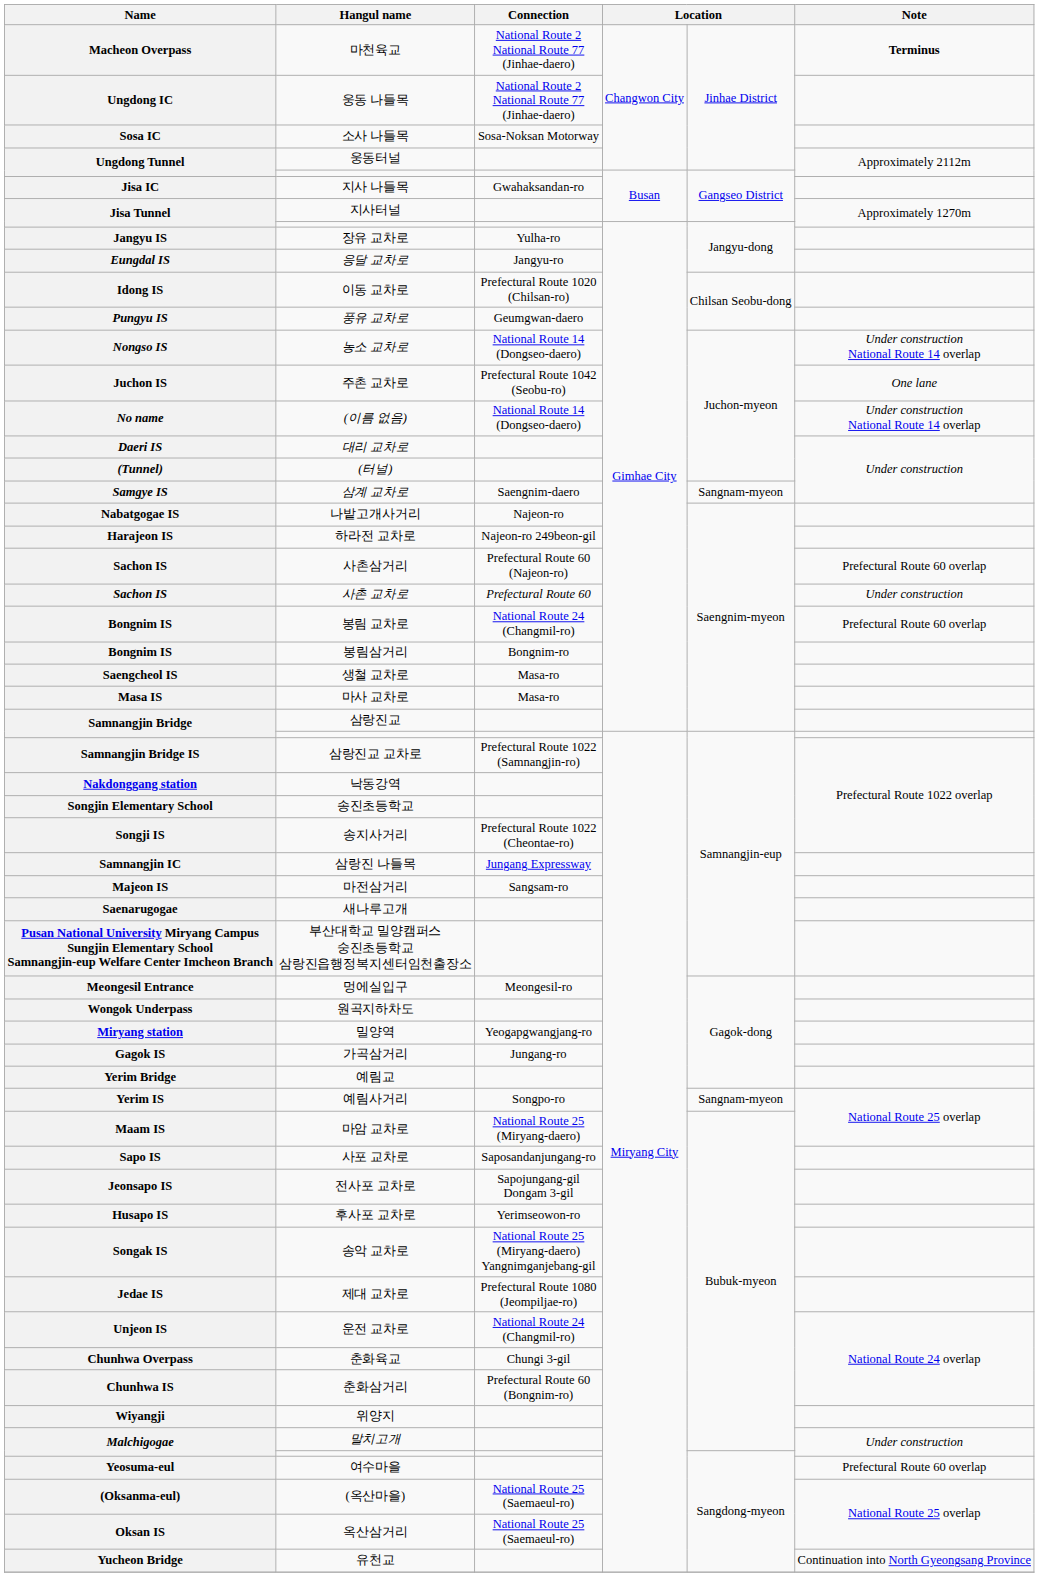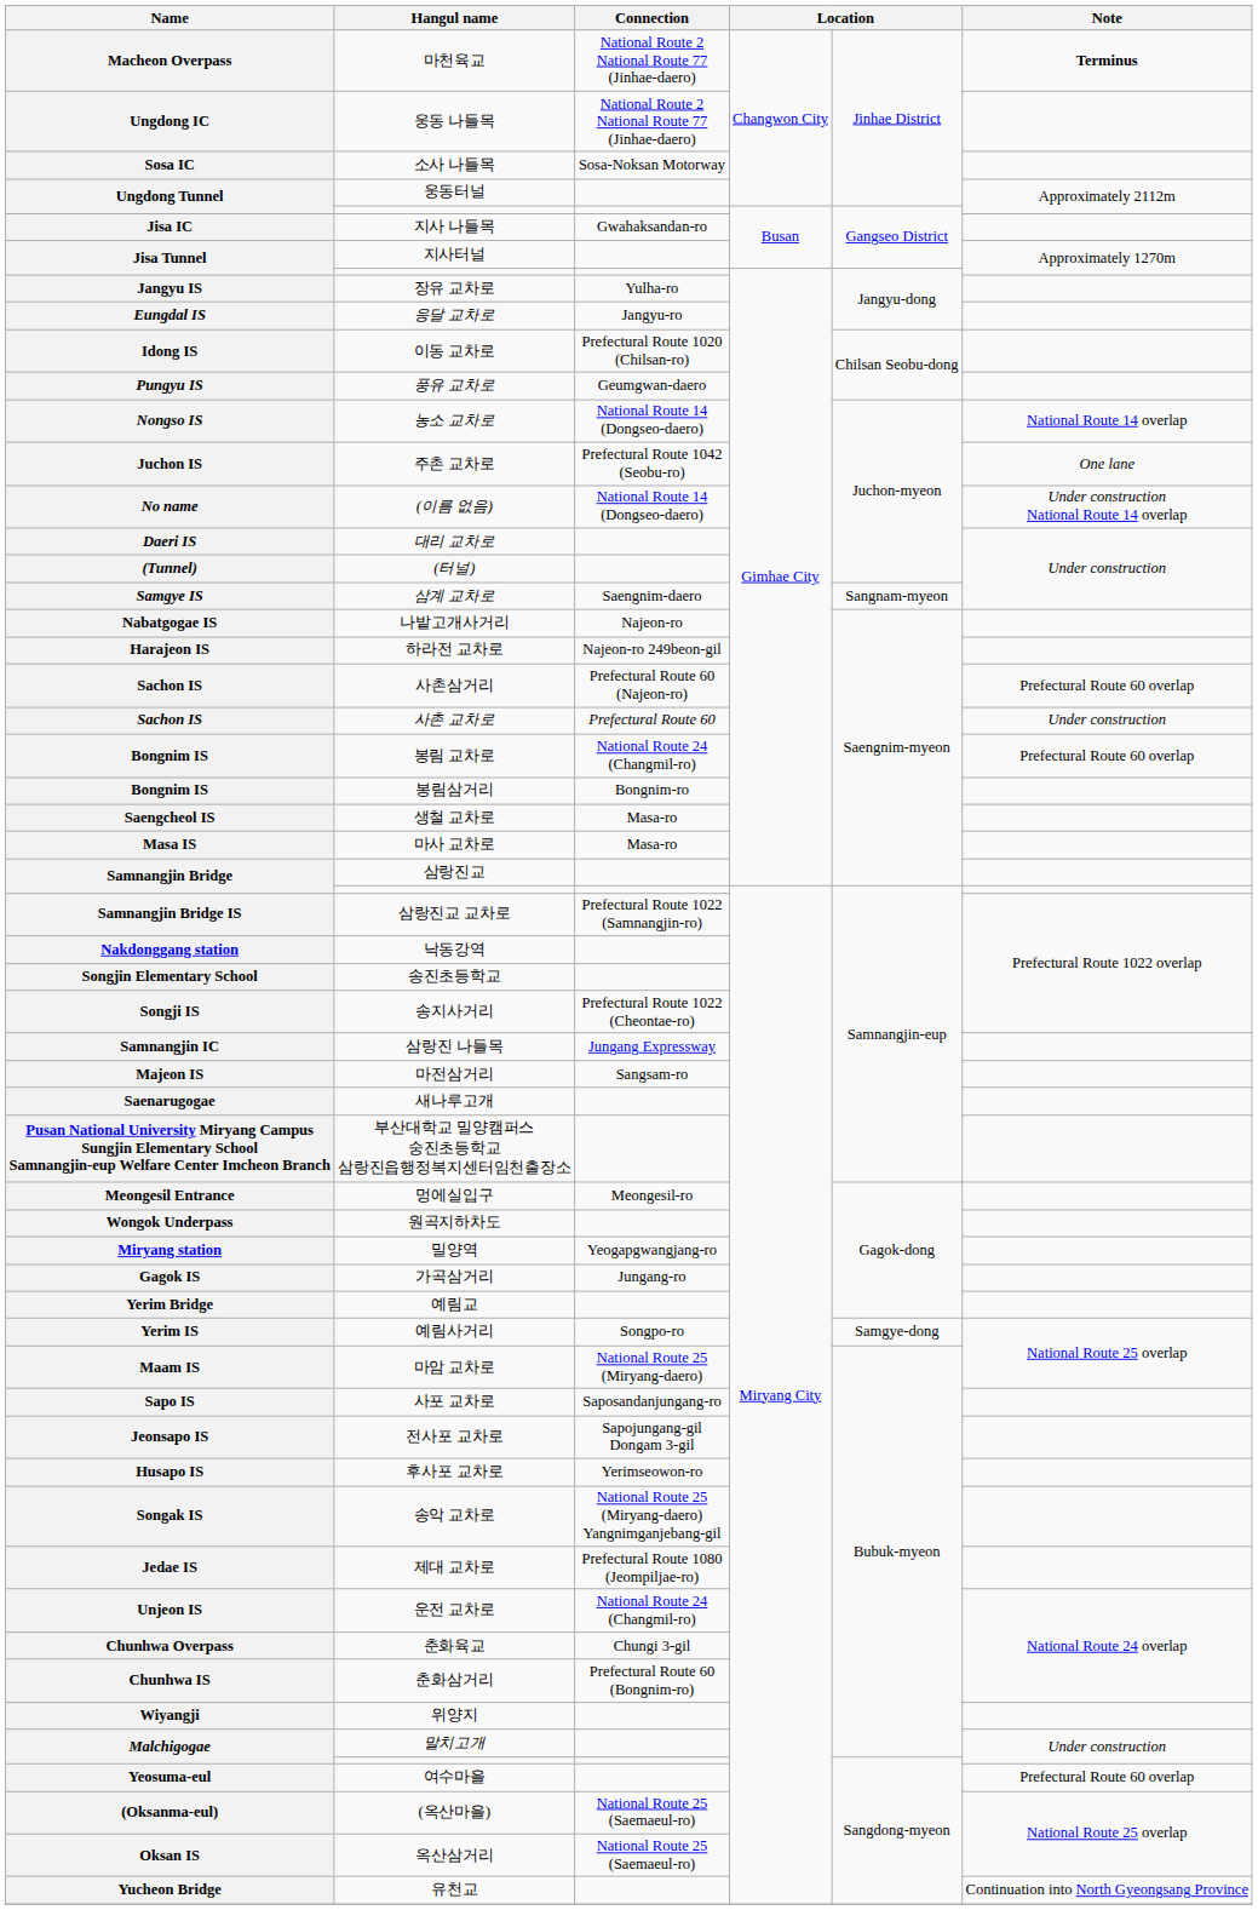 <table class="wikitable" style="font-size: 85%; text-align: center;">
 <tr>
 <th>Name </th>
 <th>Hangul name</th>
 <th>Connection</th>
 <th colspan="2">Location</th>
 <th>Note</th>
 </tr>
 <tr>
 <th>Macheon Overpass</th>
 <td>마천육교</td>
 <td><a href='#'>National Route 2</a><br><a href='#'>National Route 77</a><br>(Jinhae-daero)</td>
 <td rowspan=4><a href='#'>Changwon City</a></td>
 <td rowspan=4><a href='#'>Jinhae District</a></td>
 <td><strong>Terminus</strong></td>
 </tr>
 <tr>
 <th>Ungdong IC</th>
 <td>웅동 나들목</td>
 <td><a href='#'>National Route 2</a><br><a href='#'>National Route 77</a><br>(Jinhae-daero)</td>
 <td></td>
 </tr>
 <tr>
 <th>Sosa IC</th>
 <td>소사 나들목</td>
 <td>Sosa-Noksan Motorway</td>
 <td></td>
 </tr>
 <tr>
 <th rowspan=2>Ungdong Tunnel</th>
 <td>웅동터널</td>
 <td></td>
 <td rowspan=2>Approximately 2112m</td>
 </tr>
 <tr>
 <td></td>
 <td></td>
 <td rowspan=3><a href='#'>Busan</a></td>
 <td rowspan=3><a href='#'>Gangseo District</a></td>
 </tr>
 <tr>
 <th>Jisa IC</th>
 <td>지사 나들목</td>
 <td>Gwahaksandan-ro</td>
 <td></td>
 </tr>
 <tr>
 <th rowspan=2>Jisa Tunnel</th>
 <td>지사터널</td>
 <td></td>
 <td rowspan=2>Approximately 1270m</td>
 </tr>
 <tr>
 <td></td>
 <td></td>
 <td rowspan=20><a href='#'>Gimhae City</a></td>
 <td rowspan=3>Jangyu-dong</td>
 </tr>
 <tr>
 <th>Jangyu IS</th>
 <td>장유 교차로</td>
 <td>Yulha-ro</td>
 <td></td>
 </tr>
 <tr>
 <th><em>Eungdal IS</em></th>
 <td><em>응달 교차로</em></td>
 <td>Jangyu-ro</td>
 <td></td>
 </tr>
 <tr>
 <th>Idong IS</th>
 <td>이동 교차로</td>
 <td>Prefectural Route 1020<br>(Chilsan-ro)</td>
 <td rowspan="2">Chilsan Seobu-dong</td>
 <td></td>
 </tr>
 <tr>
 <th><em>Pungyu IS</em></th>
 <td><em>풍유 교차로</em></td>
 <td>Geumgwan-daero</td>
 <td></td>
 </tr>
 <tr>
 <th><em>Nongso IS</em></th>
 <td><em>농소 교차로</em></td>
 <td><a href='#'>National Route 14</a><br>(Dongseo-daero)</td>
 <td rowspan=5>Juchon-myeon</td>
-<td><em>Under construction</em><br><a href='#'>National Route 14</a> overlap</td>
+<td><a href='#'>National Route 14</a> overlap</td>
 </tr>
 <tr>
 <th>Juchon IS</th>
 <td>주촌 교차로</td>
 <td>Prefectural Route 1042<br>(Seobu-ro)</td>
 <td><em>One lane</em></td>
 </tr>
 <tr>
 <th><em>No name</em></th>
 <td><em>(이름 없음)</em></td>
 <td><a href='#'>National Route 14</a><br>(Dongseo-daero)</td>
 <td><em>Under construction</em><br><a href='#'>National Route 14</a> overlap</td>
 </tr>
 <tr>
 <th><em>Daeri IS</em></th>
 <td><em>대리 교차로</em></td>
 <td></td>
 <td rowspan=3><em>Under construction</em></td>
 </tr>
 <tr>
 <th><em>(Tunnel)</em></th>
 <td><em>(터널)</em></td>
 <td></td>
 </tr>
 <tr>
 <th><em>Samgye IS</em></th>
 <td><em>삼계 교차로</em></td>
 <td>Saengnim-daero</td>
 <td>Sangnam-myeon</td>
 </tr>
 <tr>
 <th>Nabatgogae IS</th>
 <td>나밭고개사거리</td>
 <td>Najeon-ro</td>
 <td rowspan=9>Saengnim-myeon</td>
 <td></td>
 </tr>
 <tr>
 <th>Harajeon IS</th>
 <td>하라전 교차로</td>
 <td>Najeon-ro 249beon-gil</td>
 <td></td>
 </tr>
 <tr>
 <th>Sachon IS</th>
 <td>사촌삼거리</td>
 <td>Prefectural Route 60<br>(Najeon-ro)</td>
 <td>Prefectural Route 60 overlap</td>
 </tr>
 <tr>
 <th><em>Sachon IS</em></th>
 <td><em>사촌 교차로</em></td>
 <td><em>Prefectural Route 60</em></td>
 <td><em>Under construction</em></td>
 </tr>
 <tr>
 <th>Bongnim IS</th>
 <td>봉림 교차로</td>
 <td><a href='#'>National Route 24</a><br>(Changmil-ro)</td>
 <td>Prefectural Route 60 overlap</td>
 </tr>
 <tr>
 <th>Bongnim IS</th>
 <td>봉림삼거리</td>
 <td>Bongnim-ro</td>
 <td></td>
 </tr>
 <tr>
 <th>Saengcheol IS</th>
 <td>생철 교차로</td>
 <td>Masa-ro</td>
 <td></td>
 </tr>
 <tr>
 <th>Masa IS</th>
 <td>마사 교차로</td>
 <td>Masa-ro</td>
 <td></td>
 </tr>
 <tr>
 <th rowspan=2>Samnangjin Bridge</th>
 <td>삼랑진교</td>
 <td></td>
 <td></td>
 </tr>
 <tr>
 <td></td>
 <td></td>
 <td rowspan=31><a href='#'>Miryang City</a></td>
 <td rowspan=9>Samnangjin-eup</td>
 <td></td>
 </tr>
 <tr>
 <th>Samnangjin Bridge IS</th>
 <td>삼랑진교 교차로</td>
 <td>Prefectural Route 1022<br>(Samnangjin-ro)</td>
 <td rowspan=4>Prefectural Route 1022 overlap</td>
 </tr>
 <tr>
 <th><a href='#'>Nakdonggang station</a></th>
 <td>낙동강역</td>
 <td></td>
 </tr>
 <tr>
 <th>Songjin Elementary School</th>
 <td>송진초등학교</td>
 <td></td>
 </tr>
 <tr>
 <th>Songji IS</th>
 <td>송지사거리</td>
 <td>Prefectural Route 1022<br>(Cheontae-ro)</td>
 </tr>
 <tr>
 <th>Samnangjin IC</th>
 <td>삼랑진 나들목</td>
 <td><a href='#'>Jungang Expressway</a></td>
 <td></td>
 </tr>
 <tr>
 <th>Majeon IS</th>
 <td>마전삼거리</td>
 <td>Sangsam-ro</td>
 <td></td>
 </tr>
 <tr>
 <th>Saenarugogae</th>
 <td>새나루고개</td>
 <td></td>
 <td></td>
 </tr>
 <tr>
 <th><a href='#'>Pusan National University</a> Miryang Campus<br>Sungjin Elementary School<br>Samnangjin-eup Welfare Center Imcheon Branch</th>
 <td>부산대학교 밀양캠퍼스<br>숭진초등학교<br>삼랑진읍행정복지센터임천출장소</td>
 <td></td>
 <td></td>
 </tr>
 <tr>
 <th>Meongesil Entrance</th>
 <td>멍에실입구</td>
 <td>Meongesil-ro</td>
 <td rowspan=5>Gagok-dong</td>
 <td></td>
 </tr>
 <tr>
 <th>Wongok Underpass</th>
 <td>원곡지하차도</td>
 <td></td>
 <td></td>
 </tr>
 <tr>
 <th><a href='#'>Miryang station</a></th>
 <td>밀양역</td>
 <td>Yeogapgwangjang-ro</td>
 <td></td>
 </tr>
 <tr>
 <th>Gagok IS</th>
 <td>가곡삼거리</td>
 <td>Jungang-ro</td>
 <td></td>
 </tr>
 <tr>
 <th>Yerim Bridge</th>
 <td>예림교</td>
 <td></td>
 <td></td>
 </tr>
 <tr>
 <th>Yerim IS</th>
 <td>예림사거리</td>
 <td>Songpo-ro</td>
-<td>Sangnam-myeon</td>
+<td>Samgye-dong</td>
 <td rowspan=2><a href='#'>National Route 25</a> overlap</td>
 </tr>
 <tr>
 <th>Maam IS</th>
 <td>마암 교차로</td>
 <td><a href='#'>National Route 25</a><br>(Miryang-daero)</td>
 <td rowspan=11>Bubuk-myeon</td>
 </tr>
 <tr>
 <th>Sapo IS</th>
 <td>사포 교차로</td>
 <td>Saposandanjungang-ro</td>
 <td></td>
 </tr>
 <tr>
 <th>Jeonsapo IS</th>
 <td>전사포 교차로</td>
 <td>Sapojungang-gil<br>Dongam 3-gil</td>
 <td></td>
 </tr>
 <tr>
 <th>Husapo IS</th>
 <td>후사포 교차로</td>
 <td>Yerimseowon-ro</td>
 <td></td>
 </tr>
 <tr>
 <th>Songak IS</th>
 <td>송악 교차로</td>
 <td><a href='#'>National Route 25</a><br>(Miryang-daero)<br>Yangnimganjebang-gil</td>
 <td></td>
 </tr>
 <tr>
 <th>Jedae IS</th>
 <td>제대 교차로</td>
 <td>Prefectural Route 1080<br>(Jeompiljae-ro)</td>
 <td></td>
 </tr>
 <tr>
 <th>Unjeon IS</th>
 <td>운전 교차로</td>
 <td><a href='#'>National Route 24</a><br>(Changmil-ro)</td>
 <td rowspan=3><a href='#'>National Route 24</a> overlap</td>
 </tr>
 <tr>
 <th>Chunhwa Overpass</th>
 <td>춘화육교</td>
 <td>Chungi 3-gil</td>
 </tr>
 <tr>
 <th>Chunhwa IS</th>
 <td>춘화삼거리</td>
 <td>Prefectural Route 60<br>(Bongnim-ro)</td>
 </tr>
 <tr>
 <th>Wiyangji</th>
 <td>위양지</td>
 <td></td>
 <td></td>
 </tr>
 <tr>
 <th rowspan=2><em>Malchigogae</em></th>
 <td><em>말치고개</em></td>
 <td></td>
 <td rowspan=2><em>Under construction</em></td>
 </tr>
 <tr>
 <td></td>
 <td></td>
 <td rowspan=5>Sangdong-myeon</td>
 </tr>
 <tr>
 <th>Yeosuma-eul</th>
 <td>여수마을</td>
 <td></td>
 <td>Prefectural Route 60 overlap</td>
 </tr>
 <tr>
 <th>(Oksanma-eul)</th>
 <td>(옥산마을)</td>
 <td><a href='#'>National Route 25</a><br>(Saemaeul-ro)</td>
 <td rowspan=2><a href='#'>National Route 25</a> overlap</td>
 </tr>
 <tr>
 <th>Oksan IS</th>
 <td>옥산삼거리</td>
 <td><a href='#'>National Route 25</a><br>(Saemaeul-ro)</td>
 </tr>
 <tr>
 <th>Yucheon Bridge</th>
 <td>유천교</td>
 <td></td>
 <td>Continuation into <a href='#'>North Gyeongsang Province</a></td>
 </tr>
 <tr>
 </tr>
 </table>
